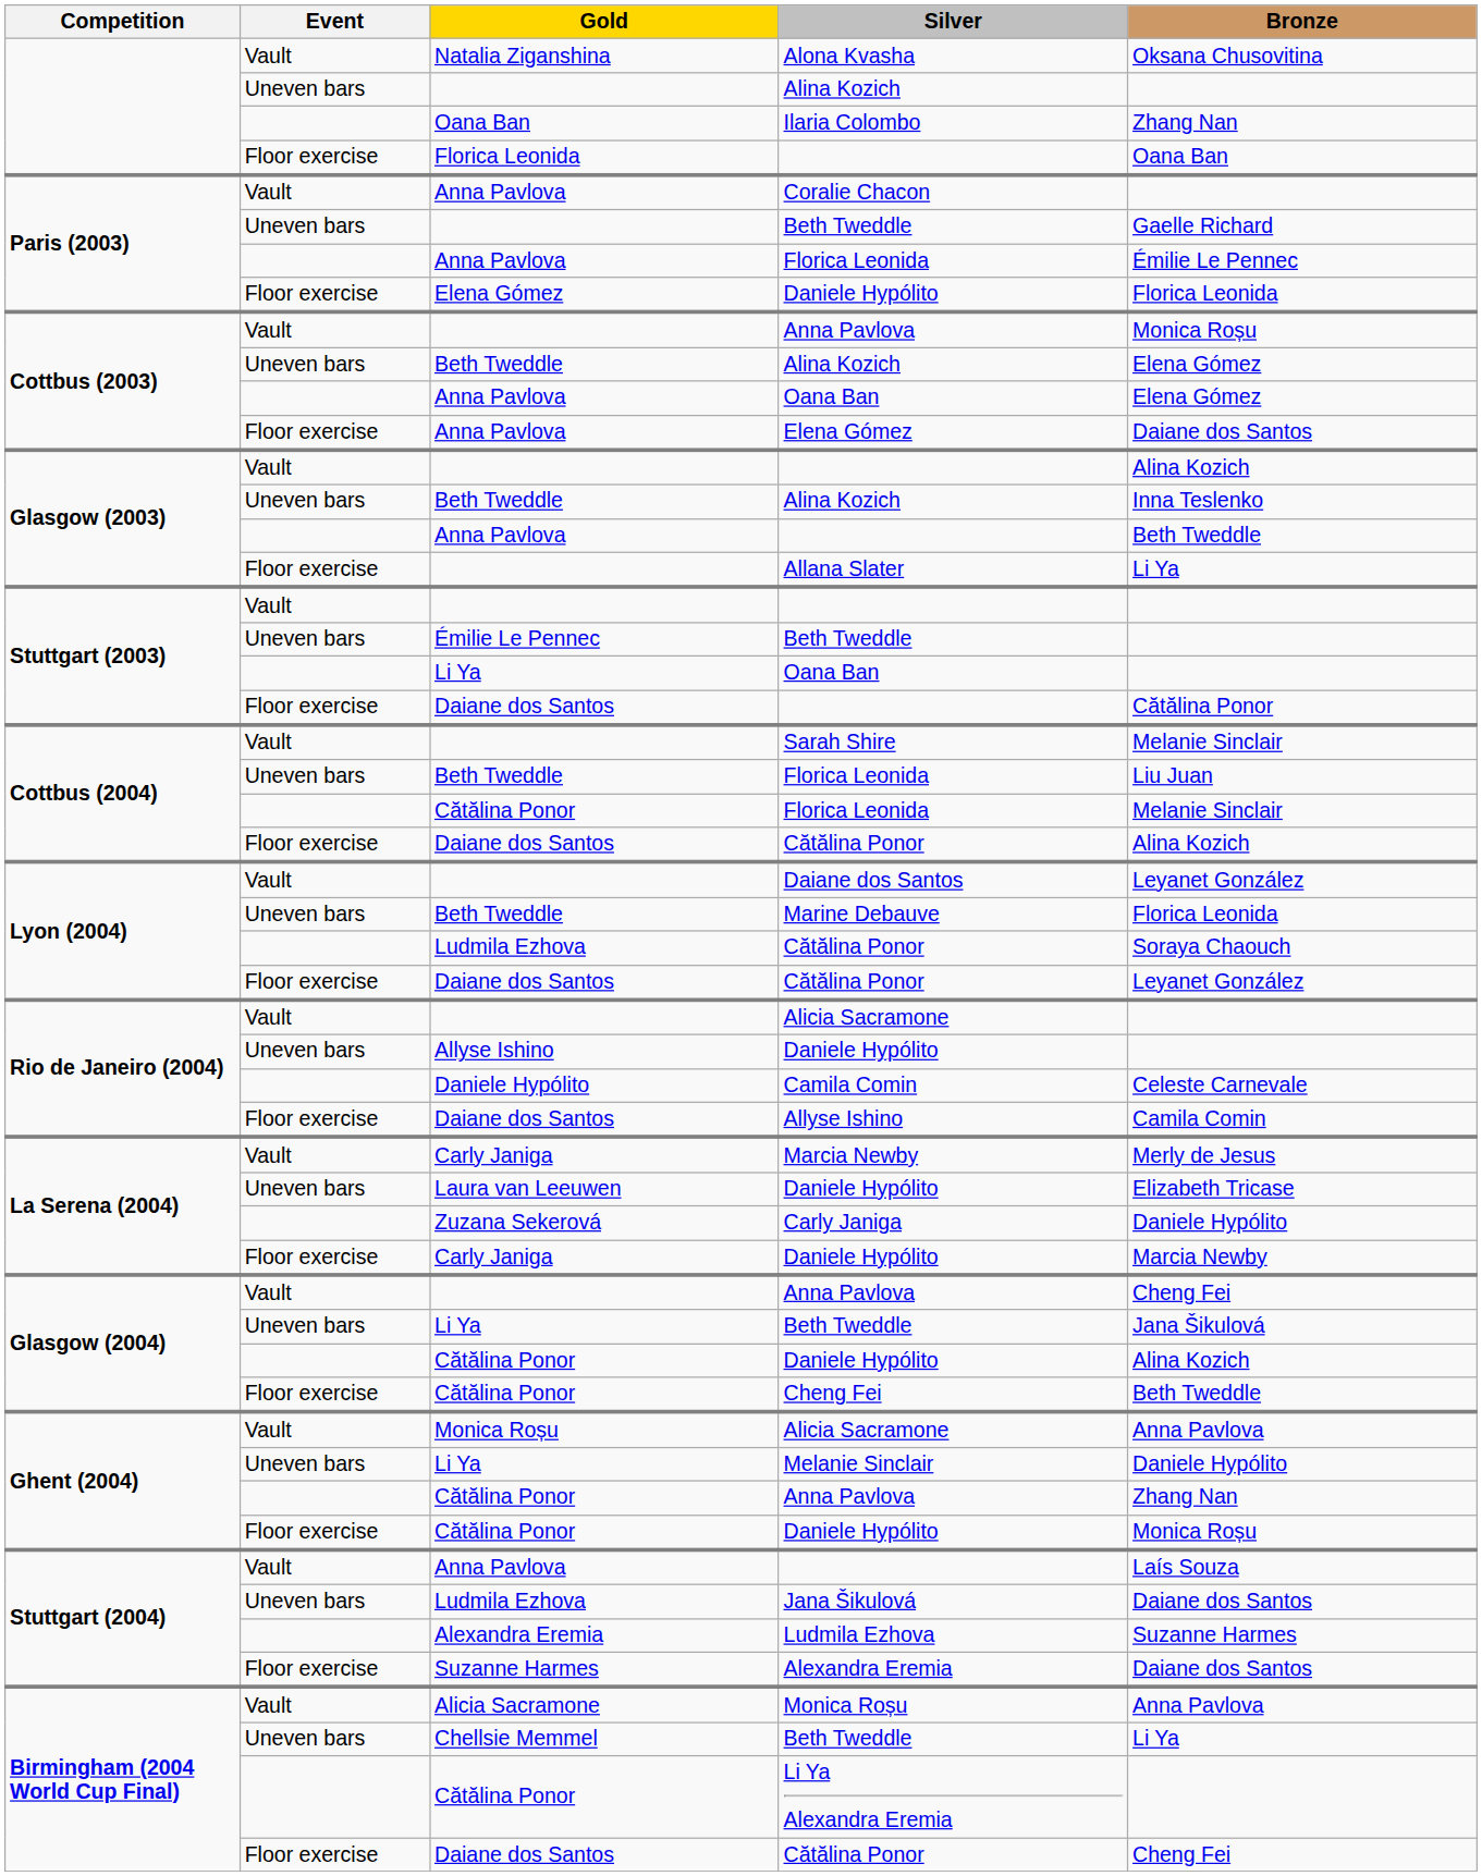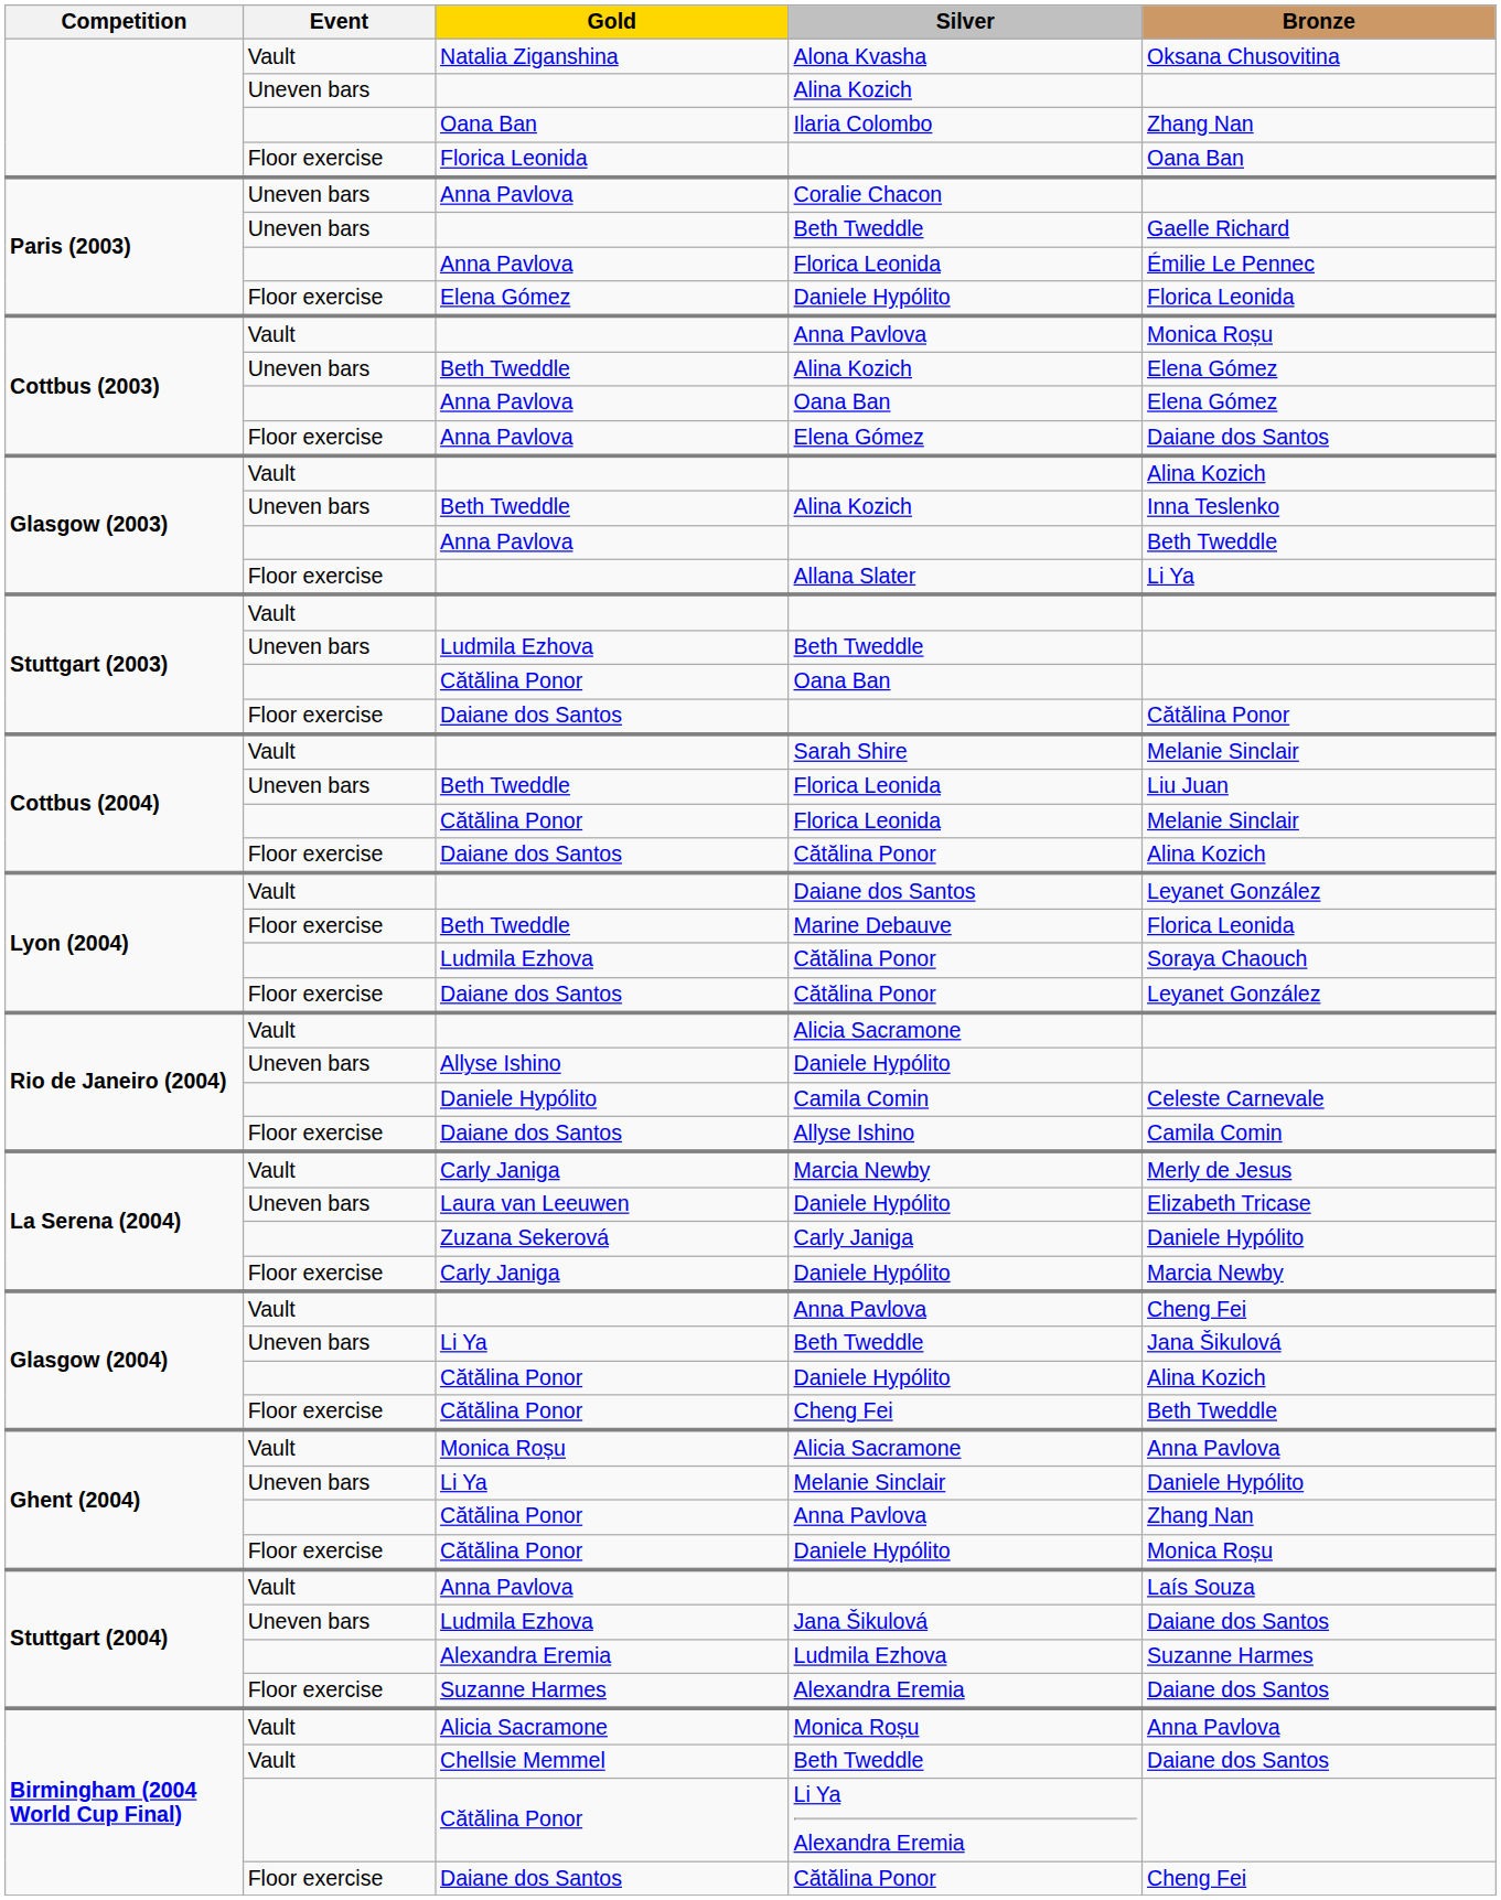 <table class="wikitable" style="width:70%;">
 <tr>
 <th style="text-align:center; width:5%;">Competition</th>
 <th style="text-align:center; width:5%;">Event</th>
 <td style="text-align:center; width:10%; background:gold;"><strong>Gold</strong></td>
 <td style="text-align:center; width:10%; background:silver;"><strong>Silver</strong></td>
 <td style="text-align:center; width:10%; background:#c96;"><strong>Bronze</strong></td>
 </tr>
 <tr>
 <td rowspan="4"></td>
 <td>Vault</td>
 <td> <a href='#'>Natalia Ziganshina</a></td>
 <td> <a href='#'>Alona Kvasha</a></td>
 <td> <a href='#'>Oksana Chusovitina</a></td>
 </tr>
 <tr>
 <td>Uneven bars</td>
 <td></td>
 <td> <a href='#'>Alina Kozich</a></td>
 <td></td>
 </tr>
 <tr>
 <td></td>
 <td> <a href='#'>Oana Ban</a></td>
 <td> <a href='#'>Ilaria Colombo</a></td>
 <td> <a href='#'>Zhang Nan</a></td>
 </tr>
 <tr>
 <td>Floor exercise</td>
 <td> <a href='#'>Florica Leonida</a></td>
 <td></td>
 <td> <a href='#'>Oana Ban</a></td>
 </tr>
 <tr style="border-top: 3px solid grey;">
 <td rowspan="4"><strong>Paris (2003)</strong> </td>
-<td>Vault</td>
+<td>Uneven bars</td>
 <td> <a href='#'>Anna Pavlova</a></td>
 <td> <a href='#'>Coralie Chacon</a></td>
 <td></td>
 </tr>
 <tr>
 <td>Uneven bars</td>
 <td></td>
 <td> <a href='#'>Beth Tweddle</a></td>
 <td> <a href='#'>Gaelle Richard</a></td>
 </tr>
 <tr>
 <td></td>
 <td> <a href='#'>Anna Pavlova</a></td>
 <td> <a href='#'>Florica Leonida</a></td>
 <td> <a href='#'>Émilie Le Pennec</a></td>
 </tr>
 <tr>
 <td>Floor exercise</td>
 <td> <a href='#'>Elena Gómez</a></td>
 <td> <a href='#'>Daniele Hypólito</a></td>
 <td> <a href='#'>Florica Leonida</a></td>
 </tr>
 <tr style="border-top: 3px solid grey;">
 <td rowspan="4"><strong>Cottbus (2003)</strong> </td>
 <td>Vault</td>
 <td></td>
 <td> <a href='#'>Anna Pavlova</a></td>
 <td> <a href='#'>Monica Roșu</a></td>
 </tr>
 <tr>
 <td>Uneven bars</td>
 <td> <a href='#'>Beth Tweddle</a></td>
 <td> <a href='#'>Alina Kozich</a></td>
 <td> <a href='#'>Elena Gómez</a></td>
 </tr>
 <tr>
 <td></td>
 <td> <a href='#'>Anna Pavlova</a></td>
 <td> <a href='#'>Oana Ban</a></td>
 <td> <a href='#'>Elena Gómez</a></td>
 </tr>
 <tr>
 <td>Floor exercise</td>
 <td> <a href='#'>Anna Pavlova</a></td>
 <td> <a href='#'>Elena Gómez</a></td>
 <td> <a href='#'>Daiane dos Santos</a></td>
 </tr>
 <tr style="border-top: 3px solid grey;">
 <td rowspan="4"><strong>Glasgow (2003)</strong> </td>
 <td>Vault</td>
 <td></td>
 <td></td>
 <td> <a href='#'>Alina Kozich</a></td>
 </tr>
 <tr>
 <td>Uneven bars</td>
 <td> <a href='#'>Beth Tweddle</a></td>
 <td> <a href='#'>Alina Kozich</a></td>
 <td> <a href='#'>Inna Teslenko</a></td>
 </tr>
 <tr>
 <td></td>
 <td> <a href='#'>Anna Pavlova</a></td>
 <td></td>
 <td> <a href='#'>Beth Tweddle</a></td>
 </tr>
 <tr>
 <td>Floor exercise</td>
 <td></td>
 <td> <a href='#'>Allana Slater</a></td>
 <td> <a href='#'>Li Ya</a></td>
 </tr>
 <tr style="border-top: 3px solid grey;">
 <td rowspan="4"><strong>Stuttgart (2003)</strong> </td>
 <td>Vault</td>
 <td></td>
 <td></td>
 <td></td>
 </tr>
 <tr>
 <td>Uneven bars</td>
-<td> <a href='#'>Émilie Le Pennec</a></td>
+<td> <a href='#'>Ludmila Ezhova</a></td>
 <td> <a href='#'>Beth Tweddle</a></td>
 <td></td>
 </tr>
 <tr>
 <td></td>
-<td> <a href='#'>Li Ya</a></td>
+<td> <a href='#'>Cătălina Ponor</a></td>
 <td> <a href='#'>Oana Ban</a></td>
 <td></td>
 </tr>
 <tr>
 <td>Floor exercise</td>
 <td> <a href='#'>Daiane dos Santos</a></td>
 <td></td>
 <td> <a href='#'>Cătălina Ponor</a></td>
 </tr>
 <tr style="border-top: 3px solid grey;">
 <td rowspan="4"><strong>Cottbus (2004)</strong> </td>
 <td>Vault</td>
 <td></td>
 <td> <a href='#'>Sarah Shire</a></td>
 <td> <a href='#'>Melanie Sinclair</a></td>
 </tr>
 <tr>
 <td>Uneven bars</td>
 <td> <a href='#'>Beth Tweddle</a></td>
 <td> <a href='#'>Florica Leonida</a></td>
 <td> <a href='#'>Liu Juan</a></td>
 </tr>
 <tr>
 <td></td>
 <td> <a href='#'>Cătălina Ponor</a></td>
 <td> <a href='#'>Florica Leonida</a></td>
 <td> <a href='#'>Melanie Sinclair</a></td>
 </tr>
 <tr>
 <td>Floor exercise</td>
 <td> <a href='#'>Daiane dos Santos</a></td>
 <td> <a href='#'>Cătălina Ponor</a></td>
 <td> <a href='#'>Alina Kozich</a></td>
 </tr>
 <tr style="border-top: 3px solid grey;">
 <td rowspan="4"><strong>Lyon (2004)</strong> </td>
 <td>Vault</td>
 <td></td>
 <td> <a href='#'>Daiane dos Santos</a></td>
 <td> <a href='#'>Leyanet González</a></td>
 </tr>
 <tr>
-<td>Uneven bars</td>
+<td>Floor exercise</td>
 <td> <a href='#'>Beth Tweddle</a></td>
 <td> <a href='#'>Marine Debauve</a></td>
 <td> <a href='#'>Florica Leonida</a></td>
 </tr>
 <tr>
 <td></td>
 <td> <a href='#'>Ludmila Ezhova</a></td>
 <td> <a href='#'>Cătălina Ponor</a></td>
 <td> <a href='#'>Soraya Chaouch</a></td>
 </tr>
 <tr>
 <td>Floor exercise</td>
 <td> <a href='#'>Daiane dos Santos</a></td>
 <td> <a href='#'>Cătălina Ponor</a></td>
 <td> <a href='#'>Leyanet González</a></td>
 </tr>
 <tr style="border-top: 3px solid grey;">
 <td rowspan="4"><strong>Rio de Janeiro (2004)</strong> </td>
 <td>Vault</td>
 <td></td>
 <td> <a href='#'>Alicia Sacramone</a></td>
 <td></td>
 </tr>
 <tr>
 <td>Uneven bars</td>
 <td> <a href='#'>Allyse Ishino</a></td>
 <td> <a href='#'>Daniele Hypólito</a></td>
 <td></td>
 </tr>
 <tr>
 <td></td>
 <td> <a href='#'>Daniele Hypólito</a></td>
 <td> <a href='#'>Camila Comin</a></td>
 <td> <a href='#'>Celeste Carnevale</a></td>
 </tr>
 <tr>
 <td>Floor exercise</td>
 <td> <a href='#'>Daiane dos Santos</a></td>
 <td> <a href='#'>Allyse Ishino</a></td>
 <td> <a href='#'>Camila Comin</a></td>
 </tr>
 <tr style="border-top: 3px solid grey;">
 <td rowspan="4"><strong>La Serena (2004)</strong> </td>
 <td>Vault</td>
 <td> <a href='#'>Carly Janiga</a></td>
 <td> <a href='#'>Marcia Newby</a></td>
 <td> <a href='#'>Merly de Jesus</a></td>
 </tr>
 <tr>
 <td>Uneven bars</td>
 <td> <a href='#'>Laura van Leeuwen</a></td>
 <td> <a href='#'>Daniele Hypólito</a></td>
 <td> <a href='#'>Elizabeth Tricase</a></td>
 </tr>
 <tr>
 <td></td>
 <td> <a href='#'>Zuzana Sekerová</a></td>
 <td> <a href='#'>Carly Janiga</a></td>
 <td> <a href='#'>Daniele Hypólito</a></td>
 </tr>
 <tr>
 <td>Floor exercise</td>
 <td> <a href='#'>Carly Janiga</a></td>
 <td> <a href='#'>Daniele Hypólito</a></td>
 <td> <a href='#'>Marcia Newby</a></td>
 </tr>
 <tr style="border-top: 3px solid grey;">
 <td rowspan="4"><strong>Glasgow (2004)</strong> </td>
 <td>Vault</td>
 <td></td>
 <td> <a href='#'>Anna Pavlova</a></td>
 <td> <a href='#'>Cheng Fei</a></td>
 </tr>
 <tr>
 <td>Uneven bars</td>
 <td> <a href='#'>Li Ya</a></td>
 <td> <a href='#'>Beth Tweddle</a></td>
 <td> <a href='#'>Jana Šikulová</a></td>
 </tr>
 <tr>
 <td></td>
 <td> <a href='#'>Cătălina Ponor</a></td>
 <td> <a href='#'>Daniele Hypólito</a></td>
 <td> <a href='#'>Alina Kozich</a></td>
 </tr>
 <tr>
 <td>Floor exercise</td>
 <td> <a href='#'>Cătălina Ponor</a></td>
 <td> <a href='#'>Cheng Fei</a></td>
 <td> <a href='#'>Beth Tweddle</a></td>
 </tr>
 <tr style="border-top: 3px solid grey;">
 <td rowspan="4"><strong>Ghent (2004)</strong> </td>
 <td>Vault</td>
 <td> <a href='#'>Monica Roșu</a></td>
 <td> <a href='#'>Alicia Sacramone</a></td>
 <td> <a href='#'>Anna Pavlova</a></td>
 </tr>
 <tr>
 <td>Uneven bars</td>
 <td> <a href='#'>Li Ya</a></td>
 <td> <a href='#'>Melanie Sinclair</a></td>
 <td> <a href='#'>Daniele Hypólito</a></td>
 </tr>
 <tr>
 <td></td>
 <td> <a href='#'>Cătălina Ponor</a></td>
 <td> <a href='#'>Anna Pavlova</a></td>
 <td> <a href='#'>Zhang Nan</a></td>
 </tr>
 <tr>
 <td>Floor exercise</td>
 <td> <a href='#'>Cătălina Ponor</a></td>
 <td> <a href='#'>Daniele Hypólito</a></td>
 <td> <a href='#'>Monica Roșu</a></td>
 </tr>
 <tr style="border-top: 3px solid grey;">
 <td rowspan="4"><strong>Stuttgart (2004)</strong> </td>
 <td>Vault</td>
 <td> <a href='#'>Anna Pavlova</a></td>
 <td></td>
 <td> <a href='#'>Laís Souza</a></td>
 </tr>
 <tr>
 <td>Uneven bars</td>
 <td> <a href='#'>Ludmila Ezhova</a></td>
 <td> <a href='#'>Jana Šikulová</a></td>
 <td> <a href='#'>Daiane dos Santos</a></td>
 </tr>
 <tr>
 <td></td>
 <td> <a href='#'>Alexandra Eremia</a></td>
 <td> <a href='#'>Ludmila Ezhova</a></td>
 <td> <a href='#'>Suzanne Harmes</a></td>
 </tr>
 <tr>
 <td>Floor exercise</td>
 <td> <a href='#'>Suzanne Harmes</a></td>
 <td> <a href='#'>Alexandra Eremia</a></td>
 <td> <a href='#'>Daiane dos Santos</a></td>
 </tr>
 <tr style="border-top: 3px solid grey;">
 <td rowspan="4"><strong><a href='#'>Birmingham (2004 World Cup Final)</a></strong> </td>
 <td>Vault</td>
 <td> <a href='#'>Alicia Sacramone</a></td>
 <td> <a href='#'>Monica Roșu</a></td>
 <td> <a href='#'>Anna Pavlova</a></td>
 </tr>
 <tr>
-<td>Uneven bars</td>
+<td>Vault</td>
 <td> <a href='#'>Chellsie Memmel</a></td>
 <td> <a href='#'>Beth Tweddle</a></td>
-<td> <a href='#'>Li Ya</a></td>
+<td> <a href='#'>Daiane dos Santos</a></td>
 </tr>
 <tr>
 <td></td>
 <td> <a href='#'>Cătălina Ponor</a></td>
 <td> <a href='#'>Li Ya</a><hr> <a href='#'>Alexandra Eremia</a></td>
 <td></td>
 </tr>
 <tr>
 <td>Floor exercise</td>
 <td> <a href='#'>Daiane dos Santos</a></td>
 <td> <a href='#'>Cătălina Ponor</a></td>
 <td> <a href='#'>Cheng Fei</a></td>
 </tr>
 </table>
